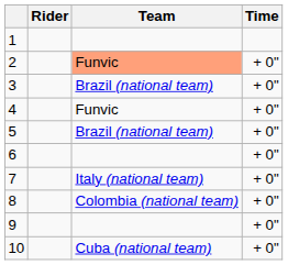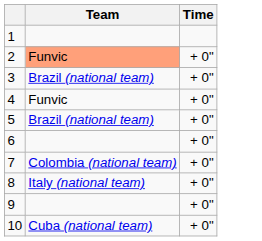 <table class="wikitable">
 <tr>
 <th></th>
-<th>Rider</th>
 <th>Team</th>
 <th>Time</th>
 </tr>
 <tr>
 <td>1</td>
 <td></td>
-<td></td>
 <td align="right"></td>
 </tr>
 <tr>
 <td>2</td>
-<td></td>
 <td style="background: lightsalmon;">Funvic</td>
 <td align="right">+ 0"</td>
 </tr>
 <tr>
 <td>3</td>
-<td></td>
 <td><a href='#'>Brazil <em>(national team)</em></a></td>
 <td align="right">+ 0"</td>
 </tr>
 <tr>
 <td>4</td>
-<td></td>
 <td>Funvic</td>
 <td align="right">+ 0"</td>
 </tr>
 <tr>
 <td>5</td>
-<td></td>
 <td><a href='#'>Brazil <em>(national team)</em></a></td>
 <td align="right">+ 0"</td>
 </tr>
 <tr>
 <td>6</td>
 <td></td>
-<td></td>
 <td align="right">+ 0"</td>
 </tr>
 <tr>
 <td>7</td>
-<td></td>
-<td><a href='#'>Italy <em>(national team)</em></a></td>
+<td><a href='#'>Colombia <em>(national team)</em></a></td>
 <td align="right">+ 0"</td>
 </tr>
 <tr>
 <td>8</td>
-<td></td>
-<td><a href='#'>Colombia <em>(national team)</em></a></td>
+<td><a href='#'>Italy <em>(national team)</em></a></td>
 <td align="right">+ 0"</td>
 </tr>
 <tr>
 <td>9</td>
 <td></td>
-<td></td>
 <td align="right">+ 0"</td>
 </tr>
 <tr>
 <td>10</td>
-<td></td>
 <td><a href='#'>Cuba <em>(national team)</em></a></td>
 <td align="right">+ 0"</td>
 </tr>
 </table>
